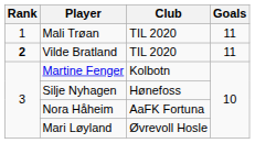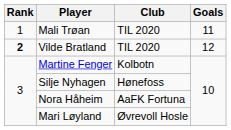 <table class="wikitable" style="text-align:center">
 <tr>
 <th>Rank</th>
 <th>Player</th>
 <th>Club</th>
 <th>Goals</th>
 </tr>
 <tr>
 <td rowspan="1">1</td>
 <td align="left"> Mali Trøan</td>
 <td align="left">TIL 2020</td>
 <td rowspan="1">11</td>
 </tr>
 <tr>
 <td rowspan="1"><strong>2</strong></td>
 <td align="left"> Vilde Bratland</td>
 <td align="left">TIL 2020</td>
-<td rowspan="1">11</td>
+<td rowspan="1">12</td>
 </tr>
 <tr>
 <td rowspan="4">3</td>
 <td align="left"> <a href='#'>Martine Fenger</a></td>
 <td align="left">Kolbotn</td>
 <td rowspan="4">10</td>
 </tr>
 <tr>
 <td align="left"> Silje Nyhagen</td>
 <td align="left">Hønefoss</td>
 </tr>
 <tr>
 <td align="left"> Nora Håheim</td>
 <td align="left">AaFK Fortuna</td>
 </tr>
 <tr>
 <td align="left"> Mari Løyland</td>
 <td align="left">Øvrevoll Hosle</td>
 </tr>
 </table>
